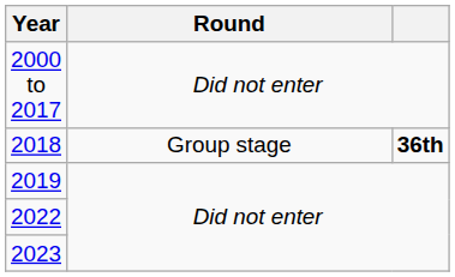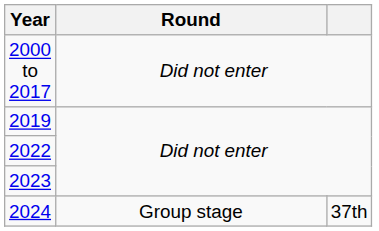 <table class="wikitable" style="text-align: center; font-size:90%">
 <tr>
 <th>Year</th>
 <th style="width:200px">Round</th>
 <th></th>
 </tr>
 <tr>
 <td><a href='#'>2000</a><br>to<br><a href='#'>2017</a></td>
 <td colspan="2"><em>Did not enter</em></td>
 </tr>
 <tr>
-<td><a href='#'>2018</a></td>
-<td>Group stage</td>
-<td><strong>36th</strong></td>
-</tr>
-<tr>
 <td><a href='#'>2019</a></td>
 <td colspan="2" rowspan="3"><em>Did not enter</em></td>
 </tr>
 <tr>
 <td><a href='#'>2022</a></td>
 </tr>
 <tr>
 <td><a href='#'>2023</a></td>
 </tr>
+<tr>
+<td><a href='#'>2024</a></td>
+<td>Group stage</td>
+<td>37th</td>
+</tr>
 </table>
